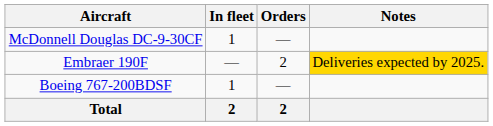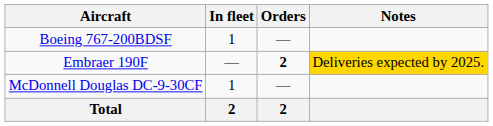 <table class="wikitable" style="margin:1em auto; text-align:center">
 <tr>
 <th>Aircraft</th>
 <th>In fleet</th>
 <th>Orders</th>
 <th>Notes</th>
 </tr>
 <tr>
-<td><a href='#'>McDonnell Douglas DC-9-30CF</a></td>
+<td><a href='#'>Boeing 767-200BDSF</a></td>
 <td>1</td>
 <td>—</td>
 <td></td>
 </tr>
 <tr>
 <td><a href='#'>Embraer 190F</a></td>
 <td>—</td>
-<td>2</td>
+<td><strong>2</strong></td>
 <td style="background: gold;">Deliveries expected by 2025.</td>
 </tr>
 <tr>
-<td><a href='#'>Boeing 767-200BDSF</a></td>
+<td><a href='#'>McDonnell Douglas DC-9-30CF</a></td>
 <td>1</td>
 <td>—</td>
 <td></td>
 </tr>
 <tr>
 <th>Total</th>
 <th>2</th>
 <th>2</th>
 <th></th>
 </tr>
 </table>
